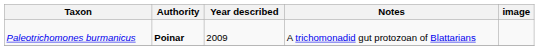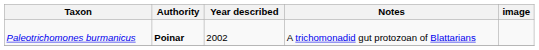 <table class="wikitable sortable" align="center" width="100%">
 <tr>
 <th>Taxon</th>
 <th>Authority</th>
 <th>Year described</th>
 <th>Notes</th>
 <th>image</th>
 </tr>
 <tr>
 <td><br><em><a href='#'>Paleotrichomones burmanicus</a></em></td>
 <td><strong><br>Poinar</strong></td>
-<td><br>2009</td>
+<td><br>2002</td>
 <td><br>A <a href='#'>trichomonadid</a> gut protozoan of <a href='#'>Blattarians</a></td>
 <td></td>
 </tr>
 <tr>
 </tr>
 </table>
